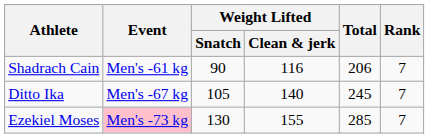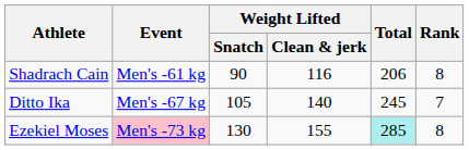 <table class=wikitable style="text-align:center; font-size:90%">
 <tr>
 <th rowspan="2">Athlete</th>
 <th rowspan="2">Event</th>
 <th colspan="2">Weight Lifted</th>
 <th rowspan="2">Total</th>
 <th rowspan="2">Rank</th>
 </tr>
 <tr>
 <th>Snatch</th>
 <th>Clean & jerk</th>
 </tr>
 <tr>
 <td align=left><a href='#'>Shadrach Cain</a></td>
 <td align=left><a href='#'>Men's -61 kg</a></td>
 <td>90</td>
 <td>116</td>
 <td>206</td>
-<td>7</td>
+<td>8</td>
 </tr>
 <tr>
 <td align=left><a href='#'>Ditto Ika</a></td>
 <td align=left><a href='#'>Men's -67 kg</a></td>
 <td>105</td>
 <td>140</td>
 <td>245</td>
 <td>7</td>
 </tr>
 <tr>
 <td align=left><a href='#'>Ezekiel Moses</a></td>
 <td align=left style="background: pink;"><a href='#'>Men's -73 kg</a></td>
 <td>130</td>
 <td>155</td>
-<td>285</td>
-<td>7</td>
+<td style="background: paleturquoise;">285</td>
+<td>8</td>
 </tr>
 </table>
